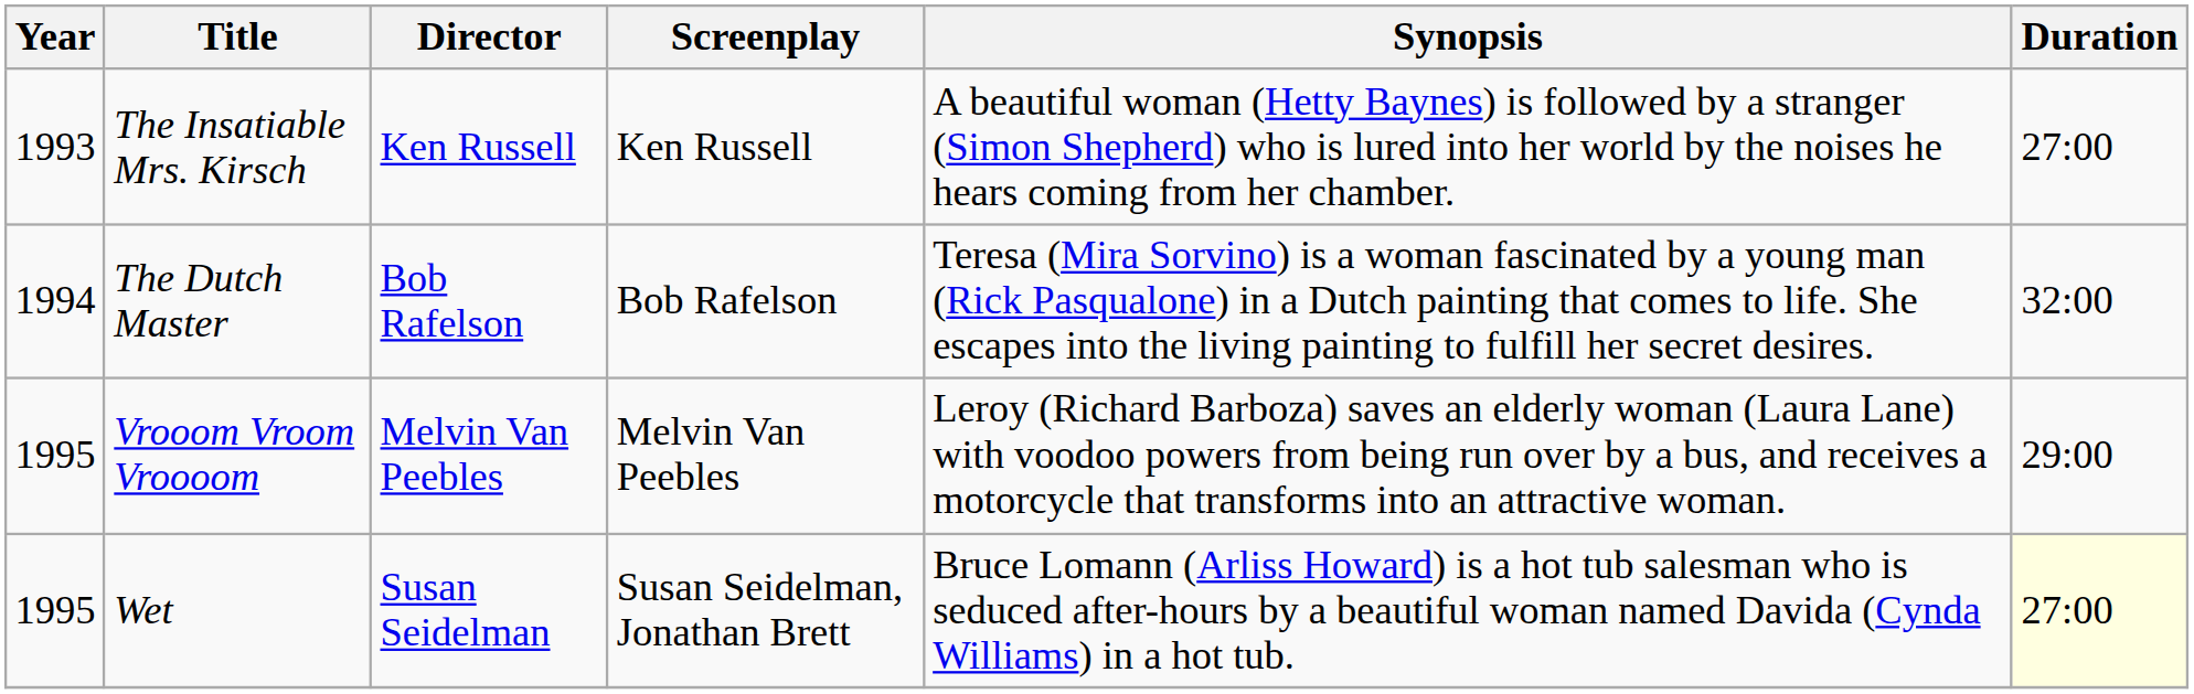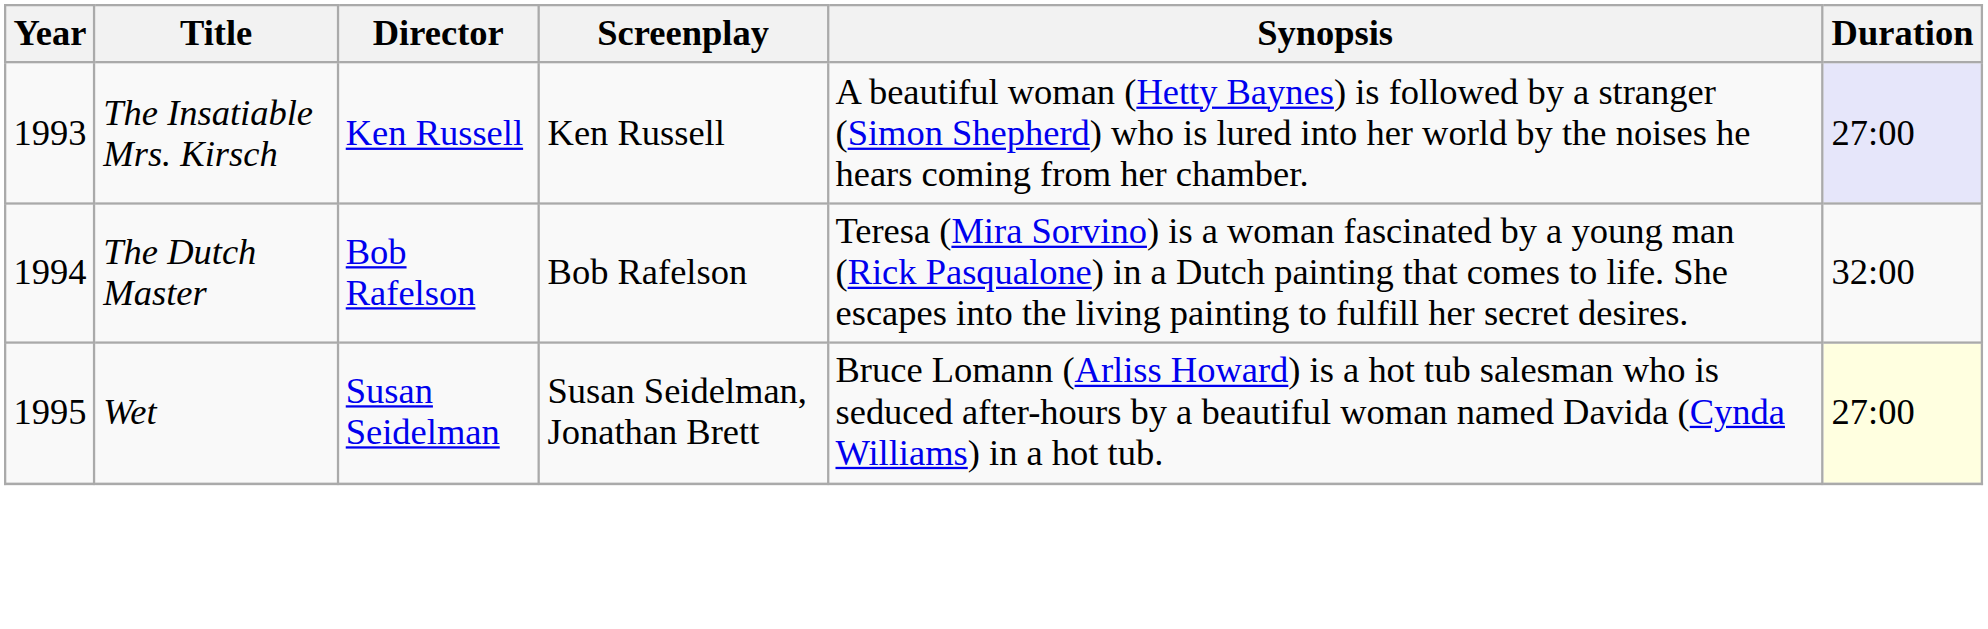 <table class="wikitable sortable">
 <tr>
 <th>Year</th>
 <th>Title</th>
 <th>Director</th>
 <th>Screenplay</th>
 <th>Synopsis</th>
 <th>Duration</th>
 </tr>
 <tr>
 <td>1993</td>
 <td><em>The Insatiable Mrs. Kirsch</em></td>
 <td><a href='#'>Ken Russell</a></td>
 <td>Ken Russell</td>
 <td>A beautiful woman (<a href='#'>Hetty Baynes</a>) is followed by a stranger (<a href='#'>Simon Shepherd</a>) who is lured into her world by the noises he hears coming from her chamber.</td>
-<td>27:00</td>
+<td style="background: lavender;">27:00</td>
 </tr>
 <tr>
 <td>1994</td>
 <td><em>The Dutch Master</em></td>
 <td><a href='#'>Bob Rafelson</a></td>
 <td>Bob Rafelson</td>
 <td>Teresa (<a href='#'>Mira Sorvino</a>) is a woman fascinated by a young man (<a href='#'>Rick Pasqualone</a>) in a Dutch painting that comes to life. She escapes into the living painting to fulfill her secret desires.</td>
 <td>32:00</td>
-</tr>
-<tr>
-<td>1995</td>
-<td><em><a href='#'>Vrooom Vroom Vroooom</a></em></td>
-<td><a href='#'>Melvin Van Peebles</a></td>
-<td>Melvin Van Peebles</td>
-<td>Leroy (Richard Barboza) saves an elderly woman (Laura Lane) with voodoo powers from being run over by a bus, and receives a motorcycle that transforms into an attractive woman.</td>
-<td>29:00</td>
 </tr>
 <tr>
 <td>1995</td>
 <td><em>Wet</em></td>
 <td><a href='#'>Susan Seidelman</a></td>
 <td>Susan Seidelman, Jonathan Brett</td>
 <td>Bruce Lomann (<a href='#'>Arliss Howard</a>) is a hot tub salesman who is seduced after-hours by a beautiful woman named Davida (<a href='#'>Cynda Williams</a>) in a hot tub.</td>
 <td style="background: lightyellow;">27:00</td>
 </tr>
 <tr>
 </tr>
 </table>
